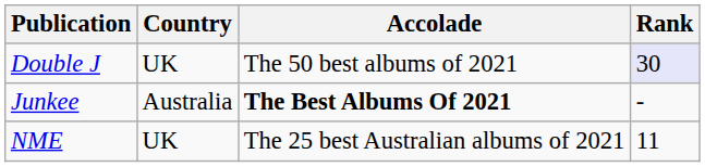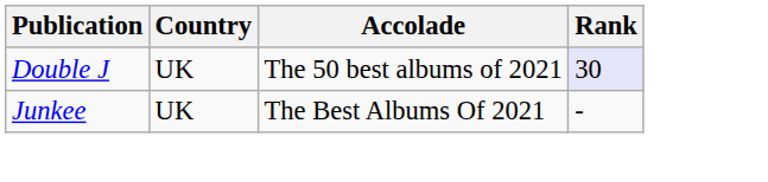 <table class="wikitable">
 <tr>
 <th>Publication</th>
 <th>Country</th>
 <th>Accolade</th>
 <th>Rank</th>
 </tr>
 <tr>
 <td><a href='#'><em>Double J</em></a></td>
 <td>UK</td>
 <td>The 50 best albums of 2021</td>
 <td style="background: lavender;">30</td>
 </tr>
 <tr>
 <td><em><a href='#'>Junkee</a></em></td>
-<td>Australia</td>
-<td><strong>The Best Albums Of 2021</strong></td>
+<td>UK</td>
+<td>The Best Albums Of 2021</td>
 <td>-</td>
 </tr>
-<tr>
-<td><em><a href='#'>NME</a></em></td>
-<td>UK</td>
-<td>The 25 best Australian albums of 2021</td>
-<td>11</td>
-</tr>
 </table>
